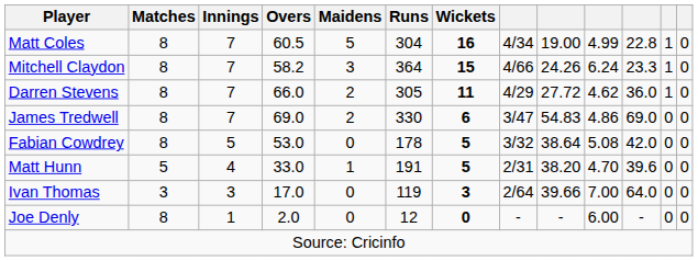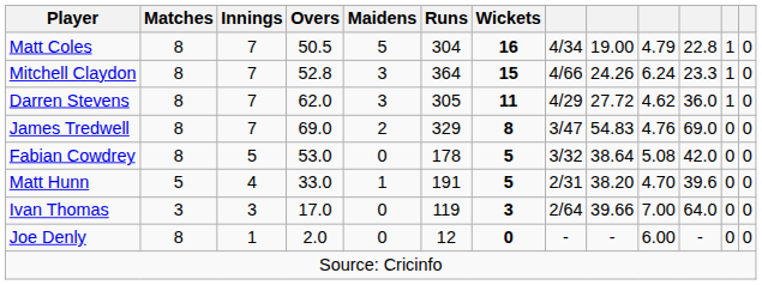 <table class="wikitable" style="text-align:center">
 <tr>
 <th>Player</th>
 <th>Matches</th>
 <th>Innings</th>
 <th>Overs</th>
 <th>Maidens</th>
 <th>Runs</th>
 <th>Wickets</th>
 <th></th>
 <th></th>
 <th></th>
 <th></th>
 <th></th>
 <th></th>
 </tr>
 <tr>
 <td align="left"><a href='#'>Matt Coles</a></td>
 <td>8</td>
 <td>7</td>
-<td>60.5</td>
+<td>50.5</td>
 <td>5</td>
 <td>304</td>
 <td><strong>16</strong></td>
 <td>4/34</td>
 <td>19.00</td>
-<td>4.99</td>
+<td>4.79</td>
 <td>22.8</td>
 <td>1</td>
 <td>0</td>
 </tr>
 <tr>
 <td align="left"><a href='#'>Mitchell Claydon</a></td>
 <td>8</td>
 <td>7</td>
-<td>58.2</td>
+<td>52.8</td>
 <td>3</td>
 <td>364</td>
 <td><strong>15</strong></td>
 <td>4/66</td>
 <td>24.26</td>
 <td>6.24</td>
 <td>23.3</td>
 <td>1</td>
 <td>0</td>
 </tr>
 <tr>
 <td align="left"><a href='#'>Darren Stevens</a></td>
 <td>8</td>
 <td>7</td>
-<td>66.0</td>
-<td>2</td>
+<td>62.0</td>
+<td>3</td>
 <td>305</td>
 <td><strong>11</strong></td>
 <td>4/29</td>
 <td>27.72</td>
 <td>4.62</td>
 <td>36.0</td>
 <td>1</td>
 <td>0</td>
 </tr>
 <tr>
 <td align="left"><a href='#'>James Tredwell</a></td>
 <td>8</td>
 <td>7</td>
 <td>69.0</td>
 <td>2</td>
-<td>330</td>
-<td><strong>6</strong></td>
+<td>329</td>
+<td><strong>8</strong></td>
 <td>3/47</td>
 <td>54.83</td>
-<td>4.86</td>
+<td>4.76</td>
 <td>69.0</td>
 <td>0</td>
 <td>0</td>
 </tr>
 <tr>
 <td align="left"><a href='#'>Fabian Cowdrey</a></td>
 <td>8</td>
 <td>5</td>
 <td>53.0</td>
 <td>0</td>
 <td>178</td>
 <td><strong>5</strong></td>
 <td>3/32</td>
 <td>38.64</td>
 <td>5.08</td>
 <td>42.0</td>
 <td>0</td>
 <td>0</td>
 </tr>
 <tr>
 <td align="left"><a href='#'>Matt Hunn</a></td>
 <td>5</td>
 <td>4</td>
 <td>33.0</td>
 <td>1</td>
 <td>191</td>
 <td><strong>5</strong></td>
 <td>2/31</td>
 <td>38.20</td>
 <td>4.70</td>
 <td>39.6</td>
 <td>0</td>
 <td>0</td>
 </tr>
 <tr>
 <td align="left"><a href='#'>Ivan Thomas</a></td>
 <td>3</td>
 <td>3</td>
 <td>17.0</td>
 <td>0</td>
 <td>119</td>
 <td><strong>3</strong></td>
 <td>2/64</td>
 <td>39.66</td>
 <td>7.00</td>
 <td>64.0</td>
 <td>0</td>
 <td>0</td>
 </tr>
 <tr>
 <td align="left"><a href='#'>Joe Denly</a></td>
 <td>8</td>
 <td>1</td>
 <td>2.0</td>
 <td>0</td>
 <td>12</td>
 <td><strong>0</strong></td>
 <td>-</td>
 <td>-</td>
 <td>6.00</td>
 <td>-</td>
 <td>0</td>
 <td>0</td>
 </tr>
 <tr>
 <td colspan="14">Source: Cricinfo</td>
 </tr>
 </table>
